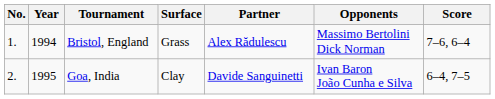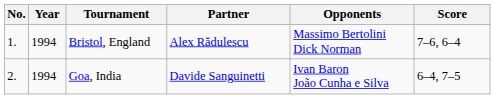 <table class="sortable wikitable" style=font-size:97%>
 <tr>
 <th style="width:20px" class="unsortable">No.</th>
 <th style="width:40px">Year</th>
 <th style="width:120px">Tournament</th>
-<th style="width:50px">Surface</th>
 <th style="width:150px">Partner</th>
 <th style="width:150px">Opponents</th>
 <th style="width:90px" class="unsortable">Score</th>
 </tr>
 <tr>
 <td>1.</td>
 <td>1994</td>
 <td><a href='#'>Bristol</a>, England</td>
-<td>Grass</td>
 <td> <a href='#'>Alex Rădulescu</a></td>
 <td> <a href='#'>Massimo Bertolini</a><br> <a href='#'>Dick Norman</a></td>
 <td>7–6, 6–4</td>
 </tr>
 <tr>
 <td>2.</td>
-<td>1995</td>
+<td>1994</td>
 <td><a href='#'>Goa</a>, India</td>
-<td>Clay</td>
 <td> <a href='#'>Davide Sanguinetti</a></td>
 <td> <a href='#'>Ivan Baron</a><br> <a href='#'>João Cunha e Silva</a></td>
 <td>6–4, 7–5</td>
 </tr>
 </table>
